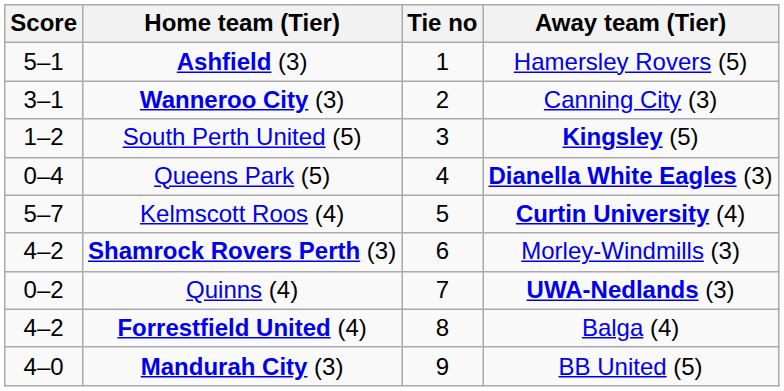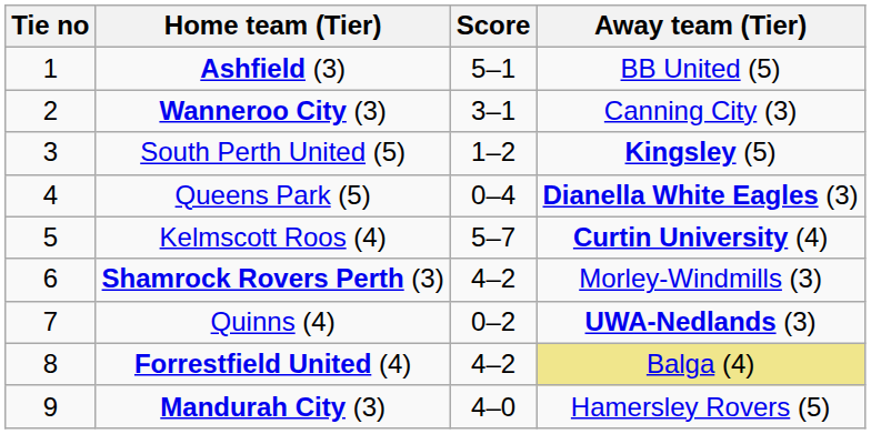 <table class="wikitable" style="text-align:center">
 <tr>
+<th>Tie no</th>
+<th>Home team (Tier)</th>
 <th>Score</th>
-<th>Home team (Tier)</th>
-<th>Tie no</th>
 <th>Away team (Tier)</th>
 </tr>
 <tr>
+<td>1</td>
+<td><strong><a href='#'>Ashfield</a></strong> (3)</td>
 <td>5–1</td>
-<td><strong><a href='#'>Ashfield</a></strong> (3)</td>
-<td>1</td>
-<td><a href='#'>Hamersley Rovers</a> (5)</td>
+<td><a href='#'>BB United</a> (5)</td>
 </tr>
 <tr>
+<td>2</td>
+<td><strong><a href='#'>Wanneroo City</a></strong> (3)</td>
 <td>3–1</td>
-<td><strong><a href='#'>Wanneroo City</a></strong> (3)</td>
-<td>2</td>
 <td><a href='#'>Canning City</a> (3)</td>
 </tr>
 <tr>
+<td>3</td>
+<td><a href='#'>South Perth United</a> (5)</td>
 <td>1–2</td>
-<td><a href='#'>South Perth United</a> (5)</td>
-<td>3</td>
 <td><strong><a href='#'>Kingsley</a></strong> (5)</td>
 </tr>
 <tr>
+<td>4</td>
+<td><a href='#'>Queens Park</a> (5)</td>
 <td>0–4</td>
-<td><a href='#'>Queens Park</a> (5)</td>
-<td>4</td>
 <td><strong><a href='#'>Dianella White Eagles</a></strong> (3)</td>
 </tr>
 <tr>
+<td>5</td>
+<td><a href='#'>Kelmscott Roos</a> (4)</td>
 <td>5–7</td>
-<td><a href='#'>Kelmscott Roos</a> (4)</td>
-<td>5</td>
 <td><strong><a href='#'>Curtin University</a></strong> (4)</td>
 </tr>
 <tr>
+<td>6</td>
+<td><strong><a href='#'>Shamrock Rovers Perth</a></strong> (3)</td>
 <td>4–2</td>
-<td><strong><a href='#'>Shamrock Rovers Perth</a></strong> (3)</td>
-<td>6</td>
 <td><a href='#'>Morley-Windmills</a> (3)</td>
 </tr>
 <tr>
+<td>7</td>
+<td><a href='#'>Quinns</a> (4)</td>
 <td>0–2</td>
-<td><a href='#'>Quinns</a> (4)</td>
-<td>7</td>
 <td><strong><a href='#'>UWA-Nedlands</a></strong> (3)</td>
 </tr>
 <tr>
+<td>8</td>
+<td><strong><a href='#'>Forrestfield United</a></strong> (4)</td>
 <td>4–2</td>
-<td><strong><a href='#'>Forrestfield United</a></strong> (4)</td>
-<td>8</td>
-<td><a href='#'>Balga</a> (4)</td>
+<td style="background: khaki;"><a href='#'>Balga</a> (4)</td>
 </tr>
 <tr>
+<td>9</td>
+<td><strong><a href='#'>Mandurah City</a></strong> (3)</td>
 <td>4–0</td>
-<td><strong><a href='#'>Mandurah City</a></strong> (3)</td>
-<td>9</td>
-<td><a href='#'>BB United</a> (5)</td>
+<td><a href='#'>Hamersley Rovers</a> (5)</td>
 </tr>
 </table>
